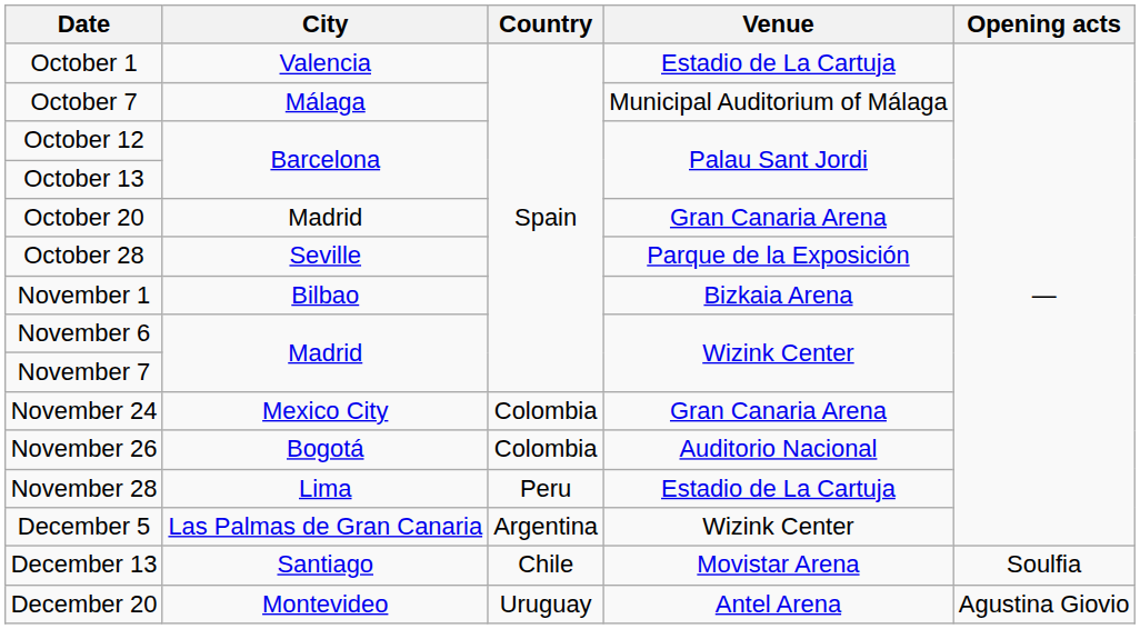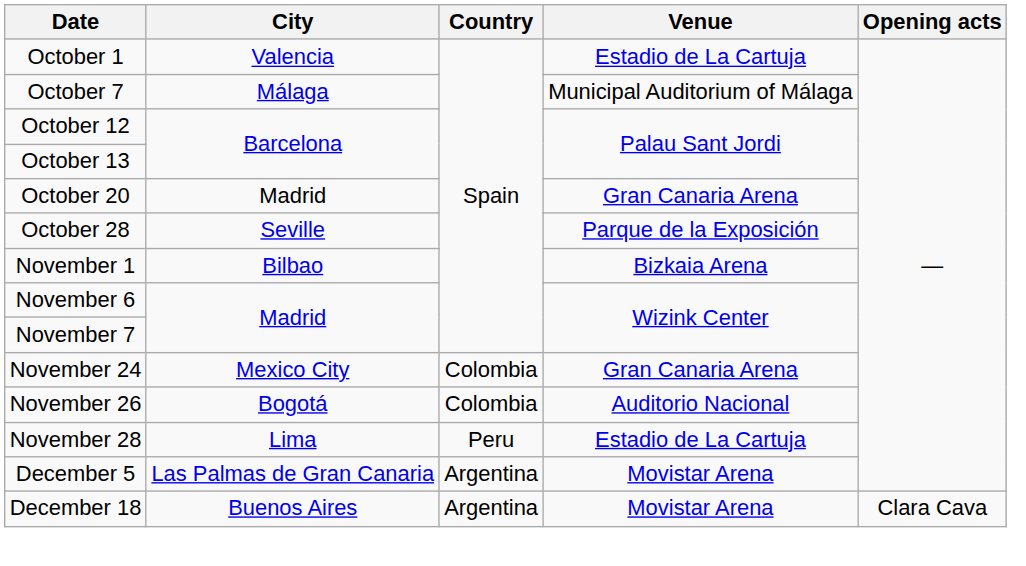 <table class="wikitable plainrowheaders" style="text-align:center;">
 <tr>
 <th>Date</th>
 <th>City</th>
 <th>Country</th>
 <th>Venue</th>
 <th>Opening acts</th>
 </tr>
 <tr>
 <td>October 1</td>
 <td><a href='#'>Valencia</a></td>
 <td rowspan="9">Spain</td>
 <td><a href='#'>Estadio de La Cartuja</a></td>
 <td rowspan="13">—</td>
 </tr>
 <tr>
 <td>October 7</td>
 <td><a href='#'>Málaga</a></td>
 <td>Municipal Auditorium of Málaga</td>
 </tr>
 <tr>
 <td>October 12</td>
 <td rowspan="2"><a href='#'>Barcelona</a></td>
 <td rowspan="2"><a href='#'>Palau Sant Jordi</a></td>
 </tr>
 <tr>
 <td>October 13</td>
 </tr>
 <tr>
 <td>October 20</td>
 <td>Madrid</td>
 <td><a href='#'>Gran Canaria Arena</a></td>
 </tr>
 <tr>
 <td>October 28</td>
 <td><a href='#'>Seville</a></td>
 <td><a href='#'>Parque de la Exposición</a></td>
 </tr>
 <tr>
 <td>November 1</td>
 <td><a href='#'>Bilbao</a></td>
 <td><a href='#'>Bizkaia Arena</a></td>
 </tr>
 <tr>
 <td>November 6</td>
 <td rowspan="2"><a href='#'>Madrid</a></td>
 <td rowspan="2"><a href='#'>Wizink Center</a></td>
 </tr>
 <tr>
 <td>November 7</td>
 </tr>
 <tr>
 <td>November 24</td>
 <td><a href='#'>Mexico City</a></td>
 <td>Colombia</td>
 <td><a href='#'>Gran Canaria Arena</a></td>
 </tr>
 <tr>
 <td>November 26</td>
 <td><a href='#'>Bogotá</a></td>
 <td>Colombia</td>
 <td><a href='#'>Auditorio Nacional</a></td>
 </tr>
 <tr>
 <td>November 28</td>
 <td><a href='#'>Lima</a></td>
 <td>Peru</td>
 <td><a href='#'>Estadio de La Cartuja</a></td>
 </tr>
 <tr>
 <td>December 5</td>
 <td><a href='#'>Las Palmas de Gran Canaria</a></td>
 <td>Argentina</td>
-<td>Wizink Center</td>
+<td><a href='#'>Movistar Arena</a></td>
 </tr>
 <tr>
-<td>December 13</td>
-<td><a href='#'>Santiago</a></td>
-<td>Chile</td>
+<td>December 18</td>
+<td><a href='#'>Buenos Aires</a></td>
+<td>Argentina</td>
 <td><a href='#'>Movistar Arena</a></td>
-<td>Soulfia</td>
-</tr>
-<tr>
-<td>December 20</td>
-<td><a href='#'>Montevideo</a></td>
-<td>Uruguay</td>
-<td><a href='#'>Antel Arena</a></td>
-<td>Agustina Giovio</td>
+<td>Clara Cava</td>
 </tr>
 </table>
